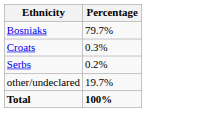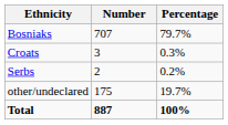 <table class="wikitable">
 <tr>
 <th width="100px">Ethnicity</th>
+<th width="80px">Number</th>
 <th width="80px">Percentage</th>
 </tr>
 <tr>
 <td><a href='#'>Bosniaks</a></td>
+<td>707</td>
 <td>79.7%</td>
 </tr>
 <tr>
 <td><a href='#'>Croats</a></td>
+<td>3</td>
 <td>0.3%</td>
 </tr>
 <tr>
 <td><a href='#'>Serbs</a></td>
+<td>2</td>
 <td>0.2%</td>
 </tr>
 <tr>
 <td>other/undeclared</td>
+<td>175</td>
 <td>19.7%</td>
 </tr>
 <tr>
 <td><strong>Total</strong></td>
+<td><strong>887</strong></td>
 <td><strong>100%</strong></td>
 </tr>
 </table>
